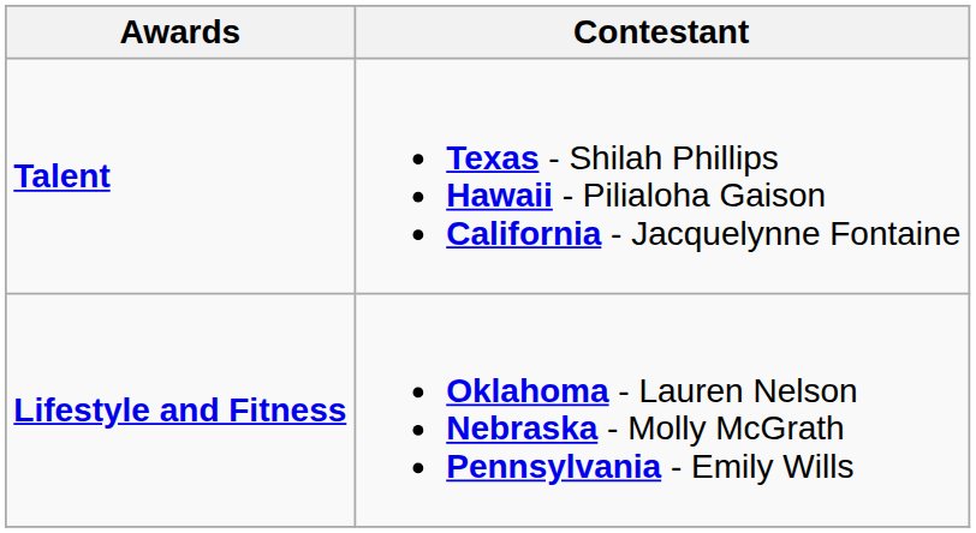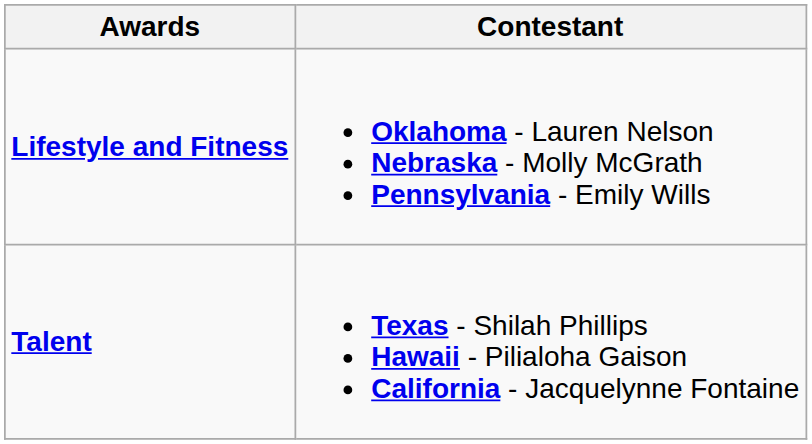 <table class="wikitable">
 <tr>
 <th>Awards</th>
 <th>Contestant</th>
 </tr>
 <tr>
+<td><strong><a href='#'>Lifestyle and Fitness</a></strong></td>
+<td><br><ul><li> <strong><a href='#'>Oklahoma</a></strong> - Lauren Nelson</li><li> <strong><a href='#'>Nebraska</a></strong> - Molly McGrath</li><li> <strong><a href='#'>Pennsylvania</a></strong> - Emily Wills</li></ul></td>
+</tr>
+<tr>
 <td><strong><a href='#'>Talent</a></strong></td>
 <td><br><ul><li> <strong><a href='#'>Texas</a></strong> - Shilah Phillips</li><li> <strong><a href='#'>Hawaii</a></strong> - Pilialoha Gaison</li><li> <strong><a href='#'>California</a></strong> - Jacquelynne Fontaine</li></ul></td>
 </tr>
-<tr>
-<td><strong><a href='#'>Lifestyle and Fitness</a></strong></td>
-<td><br><ul><li> <strong><a href='#'>Oklahoma</a></strong> - Lauren Nelson</li><li> <strong><a href='#'>Nebraska</a></strong> - Molly McGrath</li><li> <strong><a href='#'>Pennsylvania</a></strong> - Emily Wills</li></ul></td>
-</tr>
 </table>
